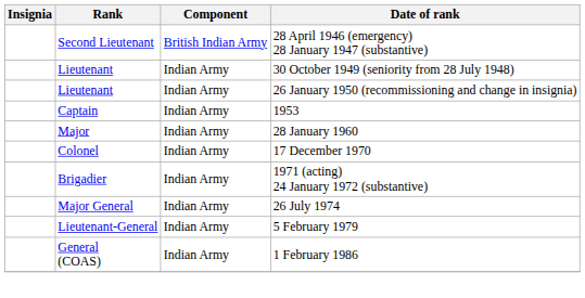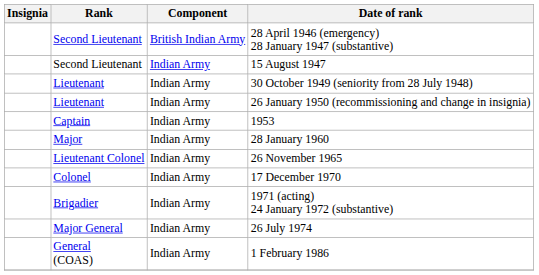 <table class="wikitable" style="background:white">
 <tr>
 <th>Insignia</th>
 <th>Rank</th>
 <th>Component</th>
 <th>Date of rank</th>
 </tr>
 <tr>
 <td align="center"></td>
 <td><a href='#'>Second Lieutenant</a></td>
 <td><a href='#'>British Indian Army</a></td>
 <td>28 April 1946 (emergency)<br>28 January 1947 (substantive)</td>
+</tr>
+<tr>
+<td align="center"></td>
+<td>Second Lieutenant</td>
+<td><a href='#'>Indian Army</a></td>
+<td>15 August 1947</td>
 </tr>
 <tr>
 <td align="center"></td>
 <td><a href='#'>Lieutenant</a></td>
 <td>Indian Army</td>
 <td>30 October 1949 (seniority from 28 July 1948)</td>
 </tr>
 <tr>
 <td align="center"></td>
 <td><a href='#'>Lieutenant</a></td>
 <td>Indian Army</td>
 <td>26 January 1950 (recommissioning and change in insignia)</td>
 </tr>
 <tr>
 <td align="center"></td>
 <td><a href='#'>Captain</a></td>
 <td>Indian Army</td>
 <td>1953</td>
 </tr>
 <tr>
 <td align="center"></td>
 <td><a href='#'>Major</a></td>
 <td>Indian Army</td>
 <td>28 January 1960</td>
 </tr>
 <tr>
 <td align="center"></td>
+<td><a href='#'>Lieutenant Colonel</a></td>
+<td>Indian Army</td>
+<td>26 November 1965</td>
+</tr>
+<tr>
+<td align="center"></td>
 <td><a href='#'>Colonel</a></td>
 <td>Indian Army</td>
 <td>17 December 1970</td>
 </tr>
 <tr>
 <td align="center"></td>
 <td><a href='#'>Brigadier</a></td>
 <td>Indian Army</td>
 <td>1971 (acting)<br>24 January 1972 (substantive)</td>
 </tr>
 <tr>
 <td align="center"></td>
 <td><a href='#'>Major General</a></td>
 <td>Indian Army</td>
 <td>26 July 1974</td>
 </tr>
 <tr>
 <td align="center"></td>
-<td><a href='#'>Lieutenant-General</a></td>
-<td>Indian Army</td>
-<td>5 February 1979</td>
-</tr>
-<tr>
-<td align="center"></td>
 <td><a href='#'>General</a><br>(COAS)</td>
 <td>Indian Army</td>
 <td>1 February 1986</td>
 </tr>
 <tr>
 </tr>
 </table>
